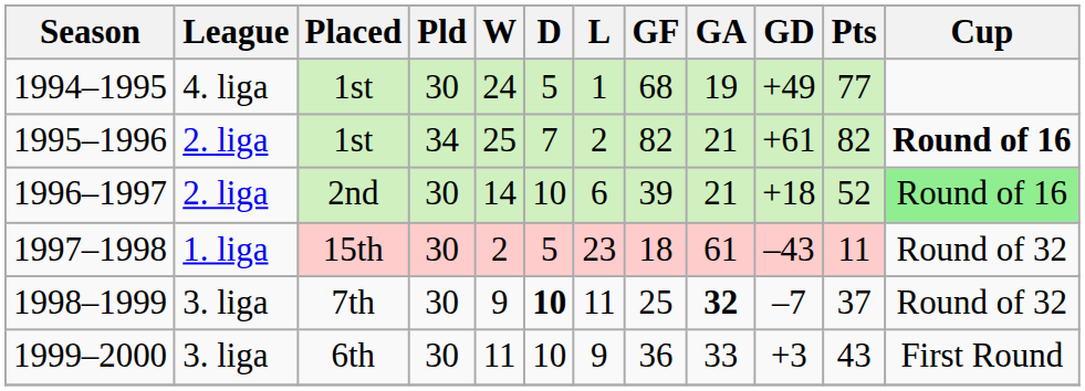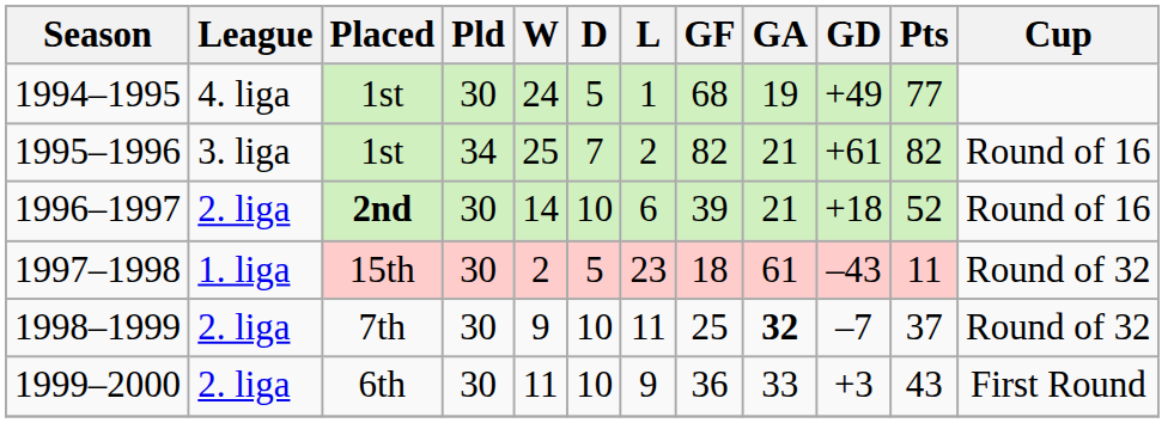 <table class="wikitable sortable">
 <tr>
 <th>Season</th>
 <th>League</th>
 <th>Placed</th>
 <th>Pld</th>
 <th>W</th>
 <th>D</th>
 <th>L</th>
 <th>GF</th>
 <th>GA</th>
 <th>GD</th>
 <th>Pts</th>
 <th>Cup</th>
 </tr>
 <tr>
 <td>1994–1995</td>
 <td>4. liga</td>
 <td style="background: #D0F0C0; text-align:center">1st</td>
 <td style="background: #D0F0C0; text-align:center">30</td>
 <td style="background: #D0F0C0; text-align:center">24</td>
 <td style="background: #D0F0C0; text-align:center">5</td>
 <td style="background: #D0F0C0; text-align:center">1</td>
 <td style="background: #D0F0C0; text-align:center">68</td>
 <td style="background: #D0F0C0; text-align:center">19</td>
 <td style="background: #D0F0C0; text-align:center">+49</td>
 <td style="background: #D0F0C0; text-align:center">77</td>
 <td style="text-align:center"></td>
 </tr>
 <tr>
 <td>1995–1996</td>
-<td><a href='#'>2. liga</a></td>
+<td>3. liga</td>
 <td style="background: #D0F0C0; text-align:center">1st</td>
 <td style="background: #D0F0C0; text-align:center">34</td>
 <td style="background: #D0F0C0; text-align:center">25</td>
 <td style="background: #D0F0C0; text-align:center">7</td>
 <td style="background: #D0F0C0; text-align:center">2</td>
 <td style="background: #D0F0C0; text-align:center">82</td>
 <td style="background: #D0F0C0; text-align:center">21</td>
 <td style="background: #D0F0C0; text-align:center">+61</td>
 <td style="background: #D0F0C0; text-align:center">82</td>
-<td style="text-align:center"><strong>Round of 16</strong></td>
+<td style="text-align:center">Round of 16</td>
 </tr>
 <tr>
 <td>1996–1997</td>
 <td><a href='#'>2. liga</a></td>
-<td style="background: #D0F0C0; text-align:center">2nd</td>
+<td style="background: #D0F0C0; text-align:center"><strong>2nd</strong></td>
 <td style="background: #D0F0C0; text-align:center">30</td>
 <td style="background: #D0F0C0; text-align:center">14</td>
 <td style="background: #D0F0C0; text-align:center">10</td>
 <td style="background: #D0F0C0; text-align:center">6</td>
 <td style="background: #D0F0C0; text-align:center">39</td>
 <td style="background: #D0F0C0; text-align:center">21</td>
 <td style="background: #D0F0C0; text-align:center">+18</td>
 <td style="background: #D0F0C0; text-align:center">52</td>
-<td style="background: lightgreen; text-align:center">Round of 16</td>
+<td style="text-align:center">Round of 16</td>
 </tr>
 <tr>
 <td>1997–1998</td>
 <td><a href='#'>1. liga</a></td>
 <td style="background: #FFCCCC; text-align:center">15th</td>
 <td style="background: #FFCCCC; text-align:center">30</td>
 <td style="background: #FFCCCC; text-align:center">2</td>
 <td style="background: #FFCCCC; text-align:center">5</td>
 <td style="background: #FFCCCC; text-align:center">23</td>
 <td style="background: #FFCCCC; text-align:center">18</td>
 <td style="background: #FFCCCC; text-align:center">61</td>
 <td style="background: #FFCCCC; text-align:center">–43</td>
 <td style="background: #FFCCCC; text-align:center">11</td>
 <td style="text-align:center">Round of 32</td>
 </tr>
 <tr>
 <td>1998–1999</td>
-<td>3. liga</td>
+<td><a href='#'>2. liga</a></td>
 <td style="text-align:center">7th</td>
 <td style="text-align:center">30</td>
 <td style="text-align:center">9</td>
-<td style="text-align:center"><strong>10</strong></td>
+<td style="text-align:center">10</td>
 <td style="text-align:center">11</td>
 <td style="text-align:center">25</td>
 <td style="text-align:center"><strong>32</strong></td>
 <td style="text-align:center">–7</td>
 <td style="text-align:center">37</td>
 <td style="text-align:center">Round of 32</td>
 </tr>
 <tr>
 <td>1999–2000</td>
-<td>3. liga</td>
+<td><a href='#'>2. liga</a></td>
 <td style="text-align:center">6th</td>
 <td style="text-align:center">30</td>
 <td style="text-align:center">11</td>
 <td style="text-align:center">10</td>
 <td style="text-align:center">9</td>
 <td style="text-align:center">36</td>
 <td style="text-align:center">33</td>
 <td style="text-align:center">+3</td>
 <td style="text-align:center">43</td>
 <td style="text-align:center">First Round</td>
 </tr>
 <tr>
 </tr>
 </table>
